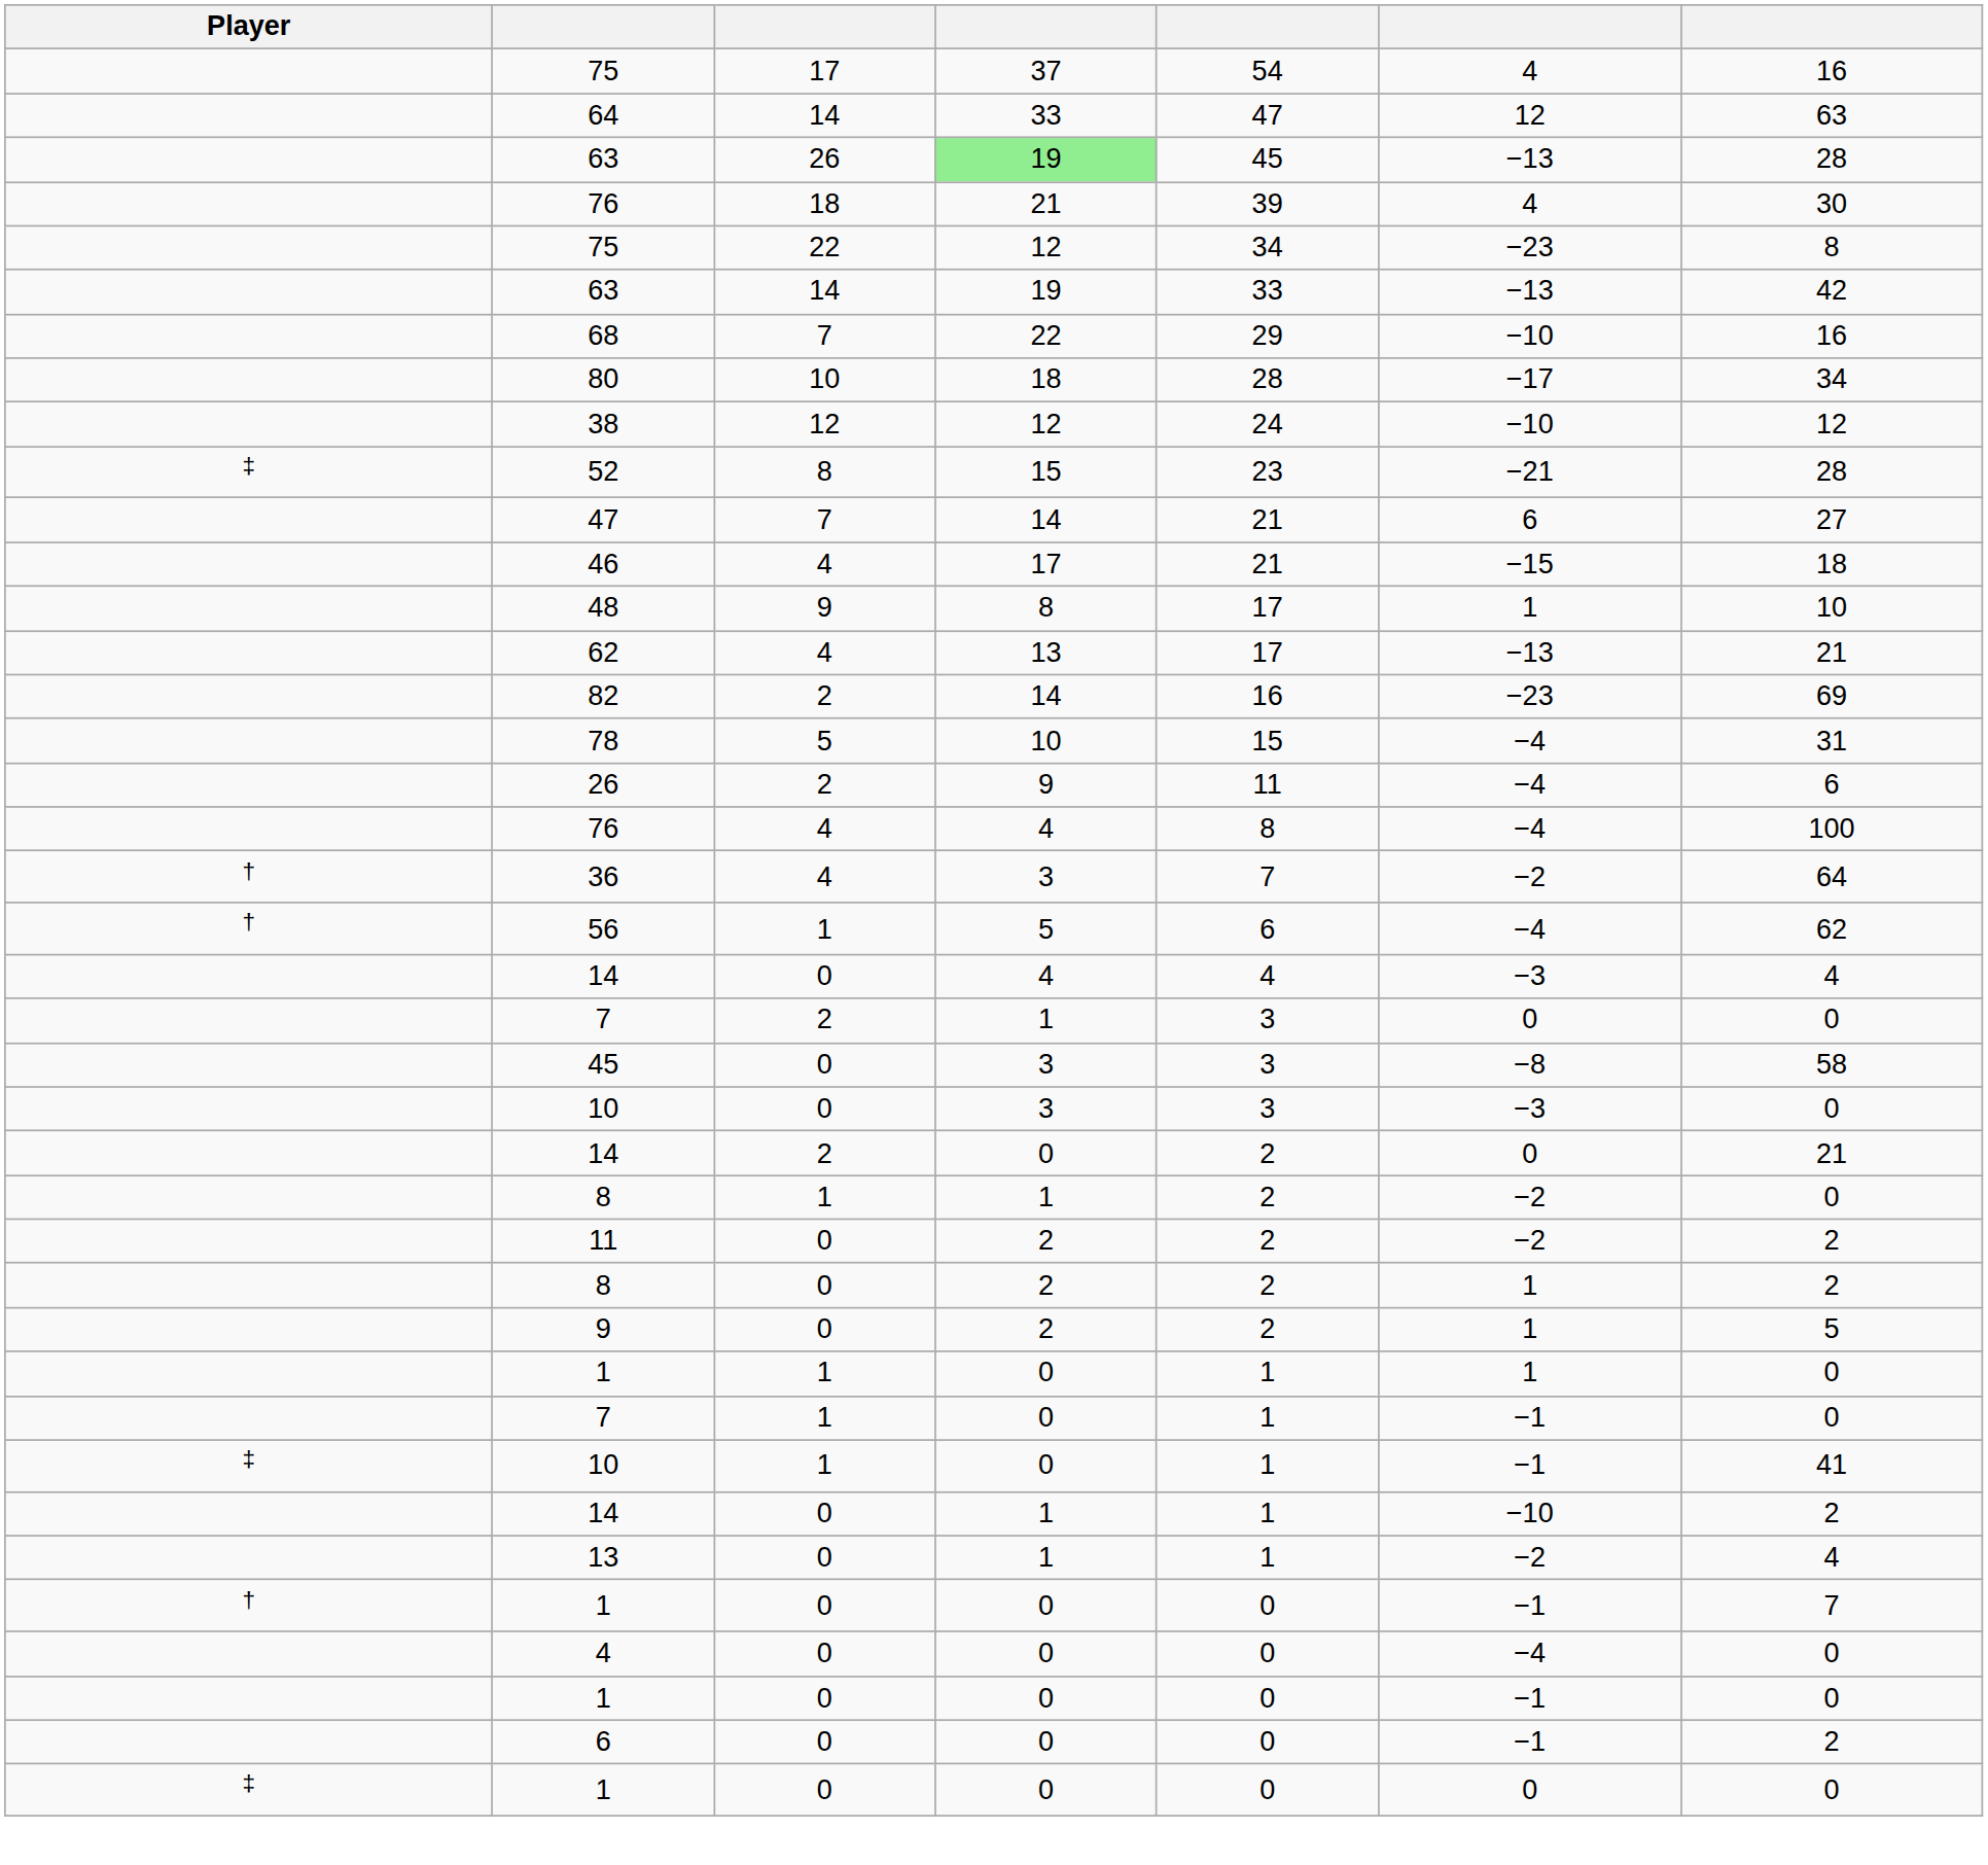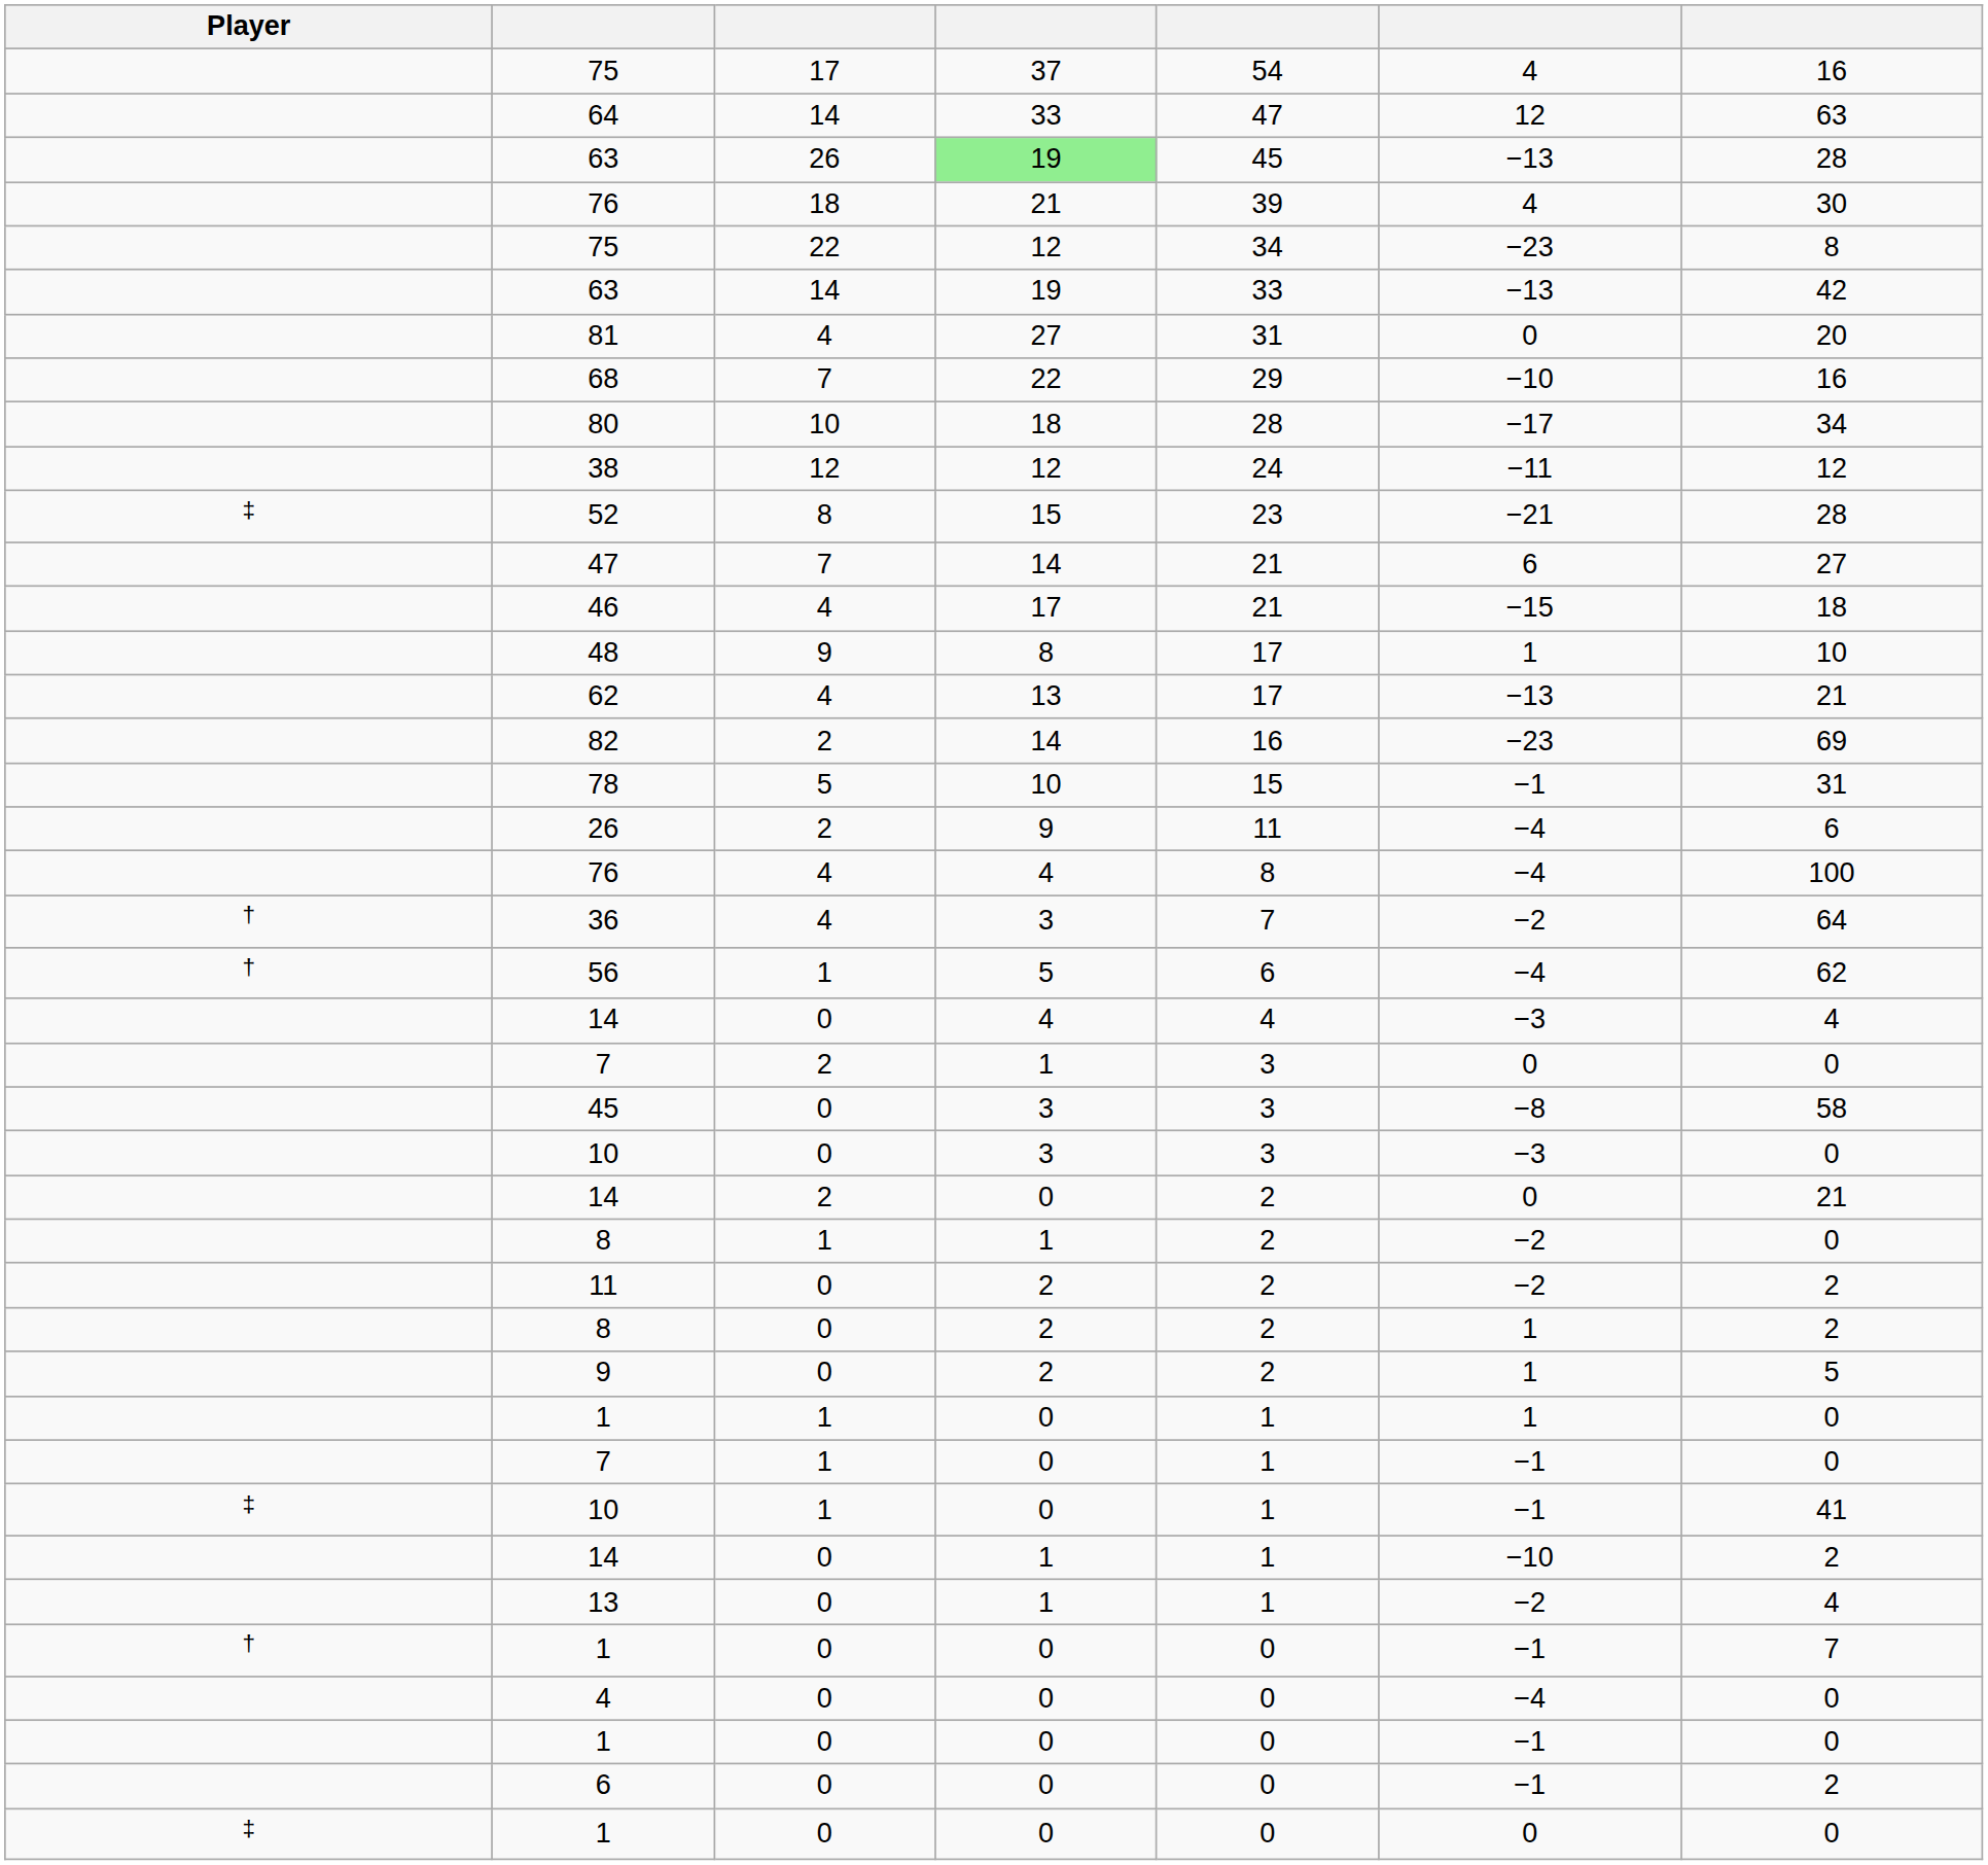 <table class="wikitable sortable" style="width:90%;">
 <tr align=center>
 <th>Player</th>
 <th></th>
 <th></th>
 <th></th>
 <th></th>
 <th data-sort-type="number"></th>
 <th></th>
 </tr>
 <tr align=center>
 <td></td>
 <td>75</td>
 <td>17</td>
 <td>37</td>
 <td>54</td>
 <td>4</td>
 <td>16</td>
 </tr>
 <tr align=center>
 <td></td>
 <td>64</td>
 <td>14</td>
 <td>33</td>
 <td>47</td>
 <td>12</td>
 <td>63</td>
 </tr>
 <tr align=center>
 <td></td>
 <td>63</td>
 <td>26</td>
 <td style="background: lightgreen;">19</td>
 <td>45</td>
 <td>−13</td>
 <td>28</td>
 </tr>
 <tr align=center>
 <td></td>
 <td>76</td>
 <td>18</td>
 <td>21</td>
 <td>39</td>
 <td>4</td>
 <td>30</td>
 </tr>
 <tr align=center>
 <td></td>
 <td>75</td>
 <td>22</td>
 <td>12</td>
 <td>34</td>
 <td>−23</td>
 <td>8</td>
 </tr>
 <tr align=center>
 <td></td>
 <td>63</td>
 <td>14</td>
 <td>19</td>
 <td>33</td>
 <td>−13</td>
 <td>42</td>
 </tr>
 <tr align=center>
 <td></td>
+<td>81</td>
+<td>4</td>
+<td>27</td>
+<td>31</td>
+<td>0</td>
+<td>20</td>
+</tr>
+<tr align=center>
+<td></td>
 <td>68</td>
 <td>7</td>
 <td>22</td>
 <td>29</td>
 <td>−10</td>
 <td>16</td>
 </tr>
 <tr align=center>
 <td></td>
 <td>80</td>
 <td>10</td>
 <td>18</td>
 <td>28</td>
 <td>−17</td>
 <td>34</td>
 </tr>
 <tr align=center>
 <td></td>
 <td>38</td>
 <td>12</td>
 <td>12</td>
 <td>24</td>
-<td>−10</td>
+<td>−11</td>
 <td>12</td>
 </tr>
 <tr align=center>
 <td><sup>‡</sup></td>
 <td>52</td>
 <td>8</td>
 <td>15</td>
 <td>23</td>
 <td>−21</td>
 <td>28</td>
 </tr>
 <tr align=center>
 <td></td>
 <td>47</td>
 <td>7</td>
 <td>14</td>
 <td>21</td>
 <td>6</td>
 <td>27</td>
 </tr>
 <tr align=center>
 <td></td>
 <td>46</td>
 <td>4</td>
 <td>17</td>
 <td>21</td>
 <td>−15</td>
 <td>18</td>
 </tr>
 <tr align=center>
 <td></td>
 <td>48</td>
 <td>9</td>
 <td>8</td>
 <td>17</td>
 <td>1</td>
 <td>10</td>
 </tr>
 <tr align=center>
 <td></td>
 <td>62</td>
 <td>4</td>
 <td>13</td>
 <td>17</td>
 <td>−13</td>
 <td>21</td>
 </tr>
 <tr align=center>
 <td></td>
 <td>82</td>
 <td>2</td>
 <td>14</td>
 <td>16</td>
 <td>−23</td>
 <td>69</td>
 </tr>
 <tr align=center>
 <td></td>
 <td>78</td>
 <td>5</td>
 <td>10</td>
 <td>15</td>
-<td>−4</td>
+<td>−1</td>
 <td>31</td>
 </tr>
 <tr align=center>
 <td></td>
 <td>26</td>
 <td>2</td>
 <td>9</td>
 <td>11</td>
 <td>−4</td>
 <td>6</td>
 </tr>
 <tr align=center>
 <td></td>
 <td>76</td>
 <td>4</td>
 <td>4</td>
 <td>8</td>
 <td>−4</td>
 <td>100</td>
 </tr>
 <tr align=center>
 <td><sup>†</sup></td>
 <td>36</td>
 <td>4</td>
 <td>3</td>
 <td>7</td>
 <td>−2</td>
 <td>64</td>
 </tr>
 <tr align=center>
 <td><sup>†</sup></td>
 <td>56</td>
 <td>1</td>
 <td>5</td>
 <td>6</td>
 <td>−4</td>
 <td>62</td>
 </tr>
 <tr align=center>
 <td></td>
 <td>14</td>
 <td>0</td>
 <td>4</td>
 <td>4</td>
 <td>−3</td>
 <td>4</td>
 </tr>
 <tr align=center>
 <td></td>
 <td>7</td>
 <td>2</td>
 <td>1</td>
 <td>3</td>
 <td>0</td>
 <td>0</td>
 </tr>
 <tr align=center>
 <td></td>
 <td>45</td>
 <td>0</td>
 <td>3</td>
 <td>3</td>
 <td>−8</td>
 <td>58</td>
 </tr>
 <tr align=center>
 <td></td>
 <td>10</td>
 <td>0</td>
 <td>3</td>
 <td>3</td>
 <td>−3</td>
 <td>0</td>
 </tr>
 <tr align=center>
 <td></td>
 <td>14</td>
 <td>2</td>
 <td>0</td>
 <td>2</td>
 <td>0</td>
 <td>21</td>
 </tr>
 <tr align=center>
 <td></td>
 <td>8</td>
 <td>1</td>
 <td>1</td>
 <td>2</td>
 <td>−2</td>
 <td>0</td>
 </tr>
 <tr align=center>
 <td></td>
 <td>11</td>
 <td>0</td>
 <td>2</td>
 <td>2</td>
 <td>−2</td>
 <td>2</td>
 </tr>
 <tr align=center>
 <td></td>
 <td>8</td>
 <td>0</td>
 <td>2</td>
 <td>2</td>
 <td>1</td>
 <td>2</td>
 </tr>
 <tr align=center>
 <td></td>
 <td>9</td>
 <td>0</td>
 <td>2</td>
 <td>2</td>
 <td>1</td>
 <td>5</td>
 </tr>
 <tr align=center>
 <td></td>
 <td>1</td>
 <td>1</td>
 <td>0</td>
 <td>1</td>
 <td>1</td>
 <td>0</td>
 </tr>
 <tr align=center>
 <td></td>
 <td>7</td>
 <td>1</td>
 <td>0</td>
 <td>1</td>
 <td>−1</td>
 <td>0</td>
 </tr>
 <tr align=center>
 <td><sup>‡</sup></td>
 <td>10</td>
 <td>1</td>
 <td>0</td>
 <td>1</td>
 <td>−1</td>
 <td>41</td>
 </tr>
 <tr align=center>
 <td></td>
 <td>14</td>
 <td>0</td>
 <td>1</td>
 <td>1</td>
 <td>−10</td>
 <td>2</td>
 </tr>
 <tr align=center>
 <td></td>
 <td>13</td>
 <td>0</td>
 <td>1</td>
 <td>1</td>
 <td>−2</td>
 <td>4</td>
 </tr>
 <tr align=center>
 <td><sup>†</sup></td>
 <td>1</td>
 <td>0</td>
 <td>0</td>
 <td>0</td>
 <td>−1</td>
 <td>7</td>
 </tr>
 <tr align=center>
 <td></td>
 <td>4</td>
 <td>0</td>
 <td>0</td>
 <td>0</td>
 <td>−4</td>
 <td>0</td>
 </tr>
 <tr align=center>
 <td></td>
 <td>1</td>
 <td>0</td>
 <td>0</td>
 <td>0</td>
 <td>−1</td>
 <td>0</td>
 </tr>
 <tr align=center>
 <td></td>
 <td>6</td>
 <td>0</td>
 <td>0</td>
 <td>0</td>
 <td>−1</td>
 <td>2</td>
 </tr>
 <tr align=center>
 <td><sup>‡</sup></td>
 <td>1</td>
 <td>0</td>
 <td>0</td>
 <td>0</td>
 <td>0</td>
 <td>0</td>
 </tr>
 </table>
